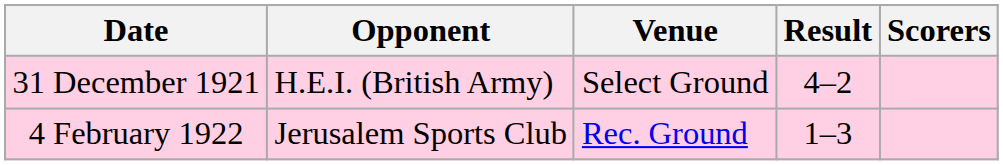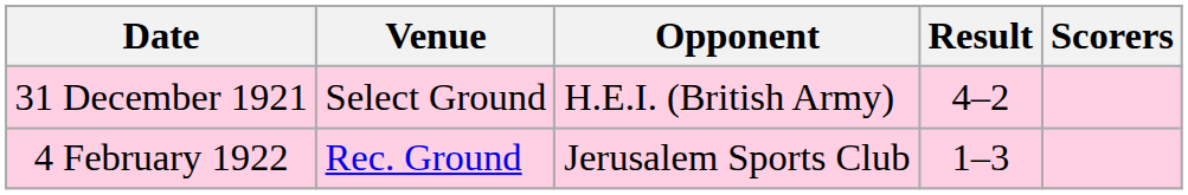 <table class="wikitable">
 <tr>
 <th>Date</th>
+<th>Venue</th>
 <th>Opponent</th>
-<th>Venue</th>
 <th>Result</th>
 <th>Scorers</th>
 </tr>
 <tr bgcolor=ffd0e3>
 <td align=center>31 December 1921</td>
+<td>Select Ground</td>
 <td>H.E.I. (British Army)</td>
-<td>Select Ground</td>
 <td align=center>4–2</td>
 <td></td>
 </tr>
 <tr bgcolor=ffd0e3>
 <td align=center>4 February 1922</td>
+<td><a href='#'>Rec. Ground</a></td>
 <td>Jerusalem Sports Club</td>
-<td><a href='#'>Rec. Ground</a></td>
 <td align=center>1–3</td>
 <td></td>
 </tr>
 </table>
